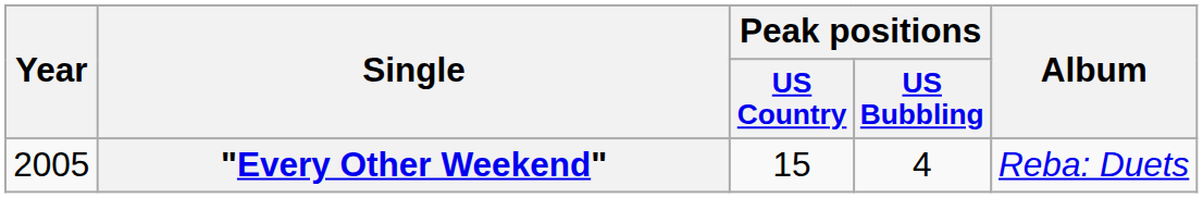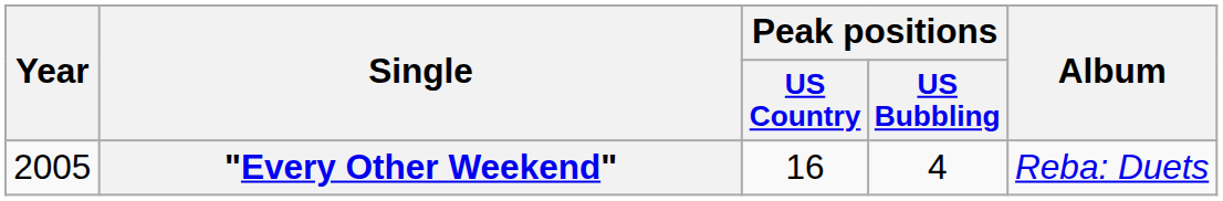 <table class="wikitable plainrowheaders" style="text-align:center;">
 <tr>
 <th rowspan="2">Year</th>
 <th rowspan="2" style="width:18em;">Single</th>
 <th colspan="2">Peak positions</th>
 <th rowspan="2">Album</th>
 </tr>
 <tr style="font-size:smaller;">
 <th width="45"><a href='#'>US Country</a><br></th>
 <th width="45"><a href='#'>US Bubbling</a><br></th>
 </tr>
 <tr>
 <td>2005</td>
 <th scope="row">"<a href='#'>Every Other Weekend</a>"<br></th>
-<td>15</td>
+<td>16</td>
 <td>4</td>
 <td align="left"><em><a href='#'>Reba: Duets</a></em></td>
 </tr>
 </table>
